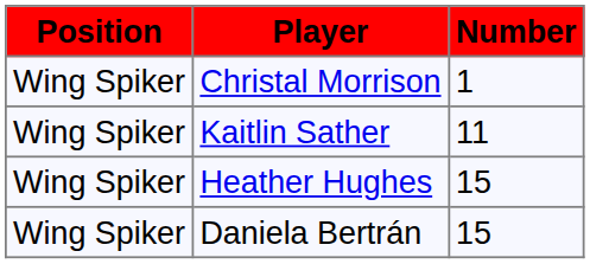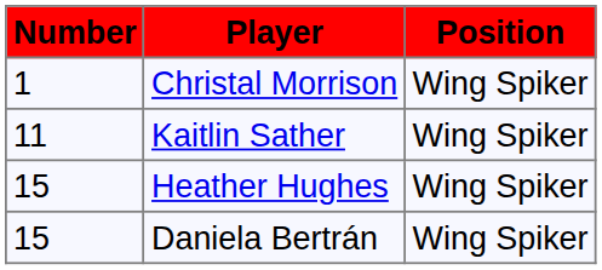 <table bgcolor="#f7f8ff" cellpadding="3" cellspacing="0" border="1" style="font-size: 95%; border: gray solid 1px; border-collapse: collapse;">
 <tr bgcolor="#ff0000">
+<td align=center><strong>Number</strong></td>
+<td align=center><strong>Player</strong></td>
 <td align=center><strong>Position</strong></td>
-<td align=center><strong>Player</strong></td>
-<td align=center><strong>Number</strong></td>
 </tr>
 <tr align="left">
+<td>1</td>
+<td> <a href='#'>Christal Morrison</a></td>
 <td>Wing Spiker</td>
-<td> <a href='#'>Christal Morrison</a></td>
-<td>1</td>
 </tr>
 <tr align="left">
+<td>11</td>
+<td> <a href='#'>Kaitlin Sather</a></td>
 <td>Wing Spiker</td>
-<td> <a href='#'>Kaitlin Sather</a></td>
-<td>11</td>
 </tr>
 <tr align="left">
+<td>15</td>
+<td> <a href='#'>Heather Hughes</a></td>
 <td>Wing Spiker</td>
-<td> <a href='#'>Heather Hughes</a></td>
-<td>15</td>
 </tr>
 <tr align="left">
+<td>15</td>
+<td> Daniela Bertrán</td>
 <td>Wing Spiker</td>
-<td> Daniela Bertrán</td>
-<td>15</td>
 </tr>
 </table>
